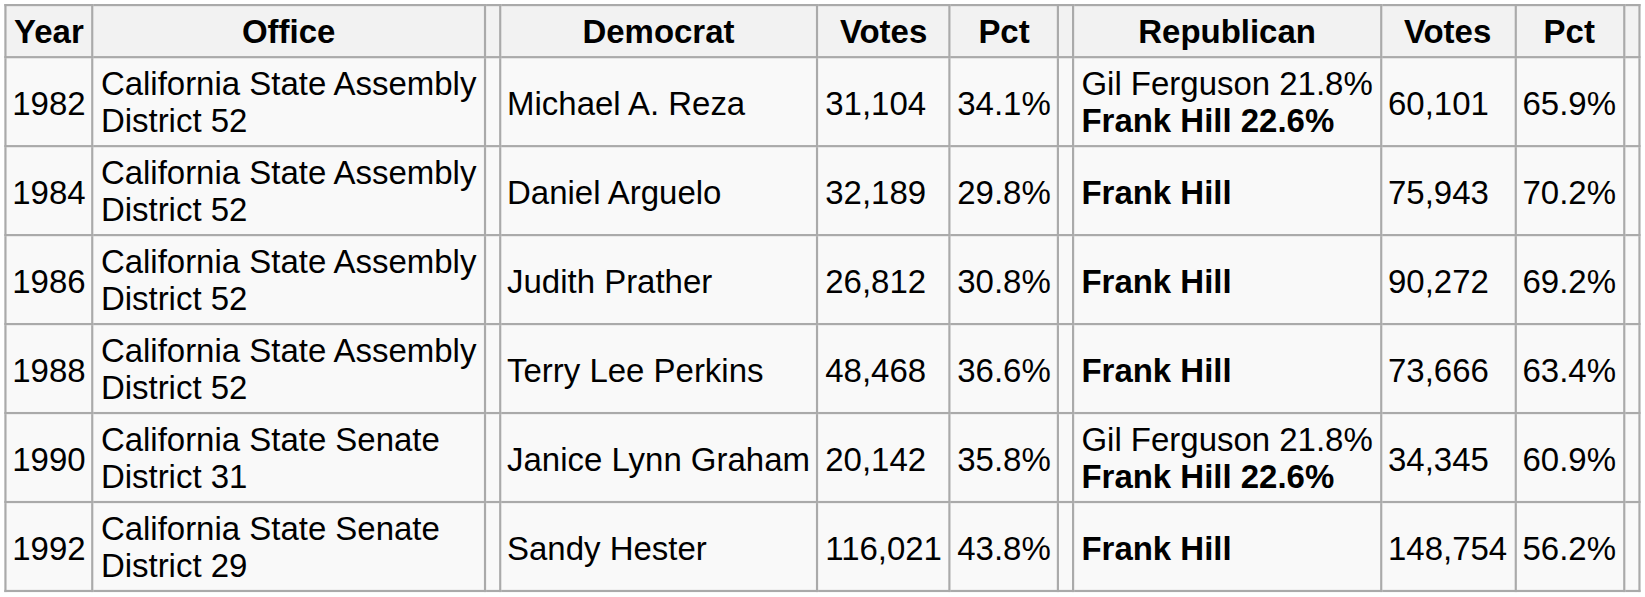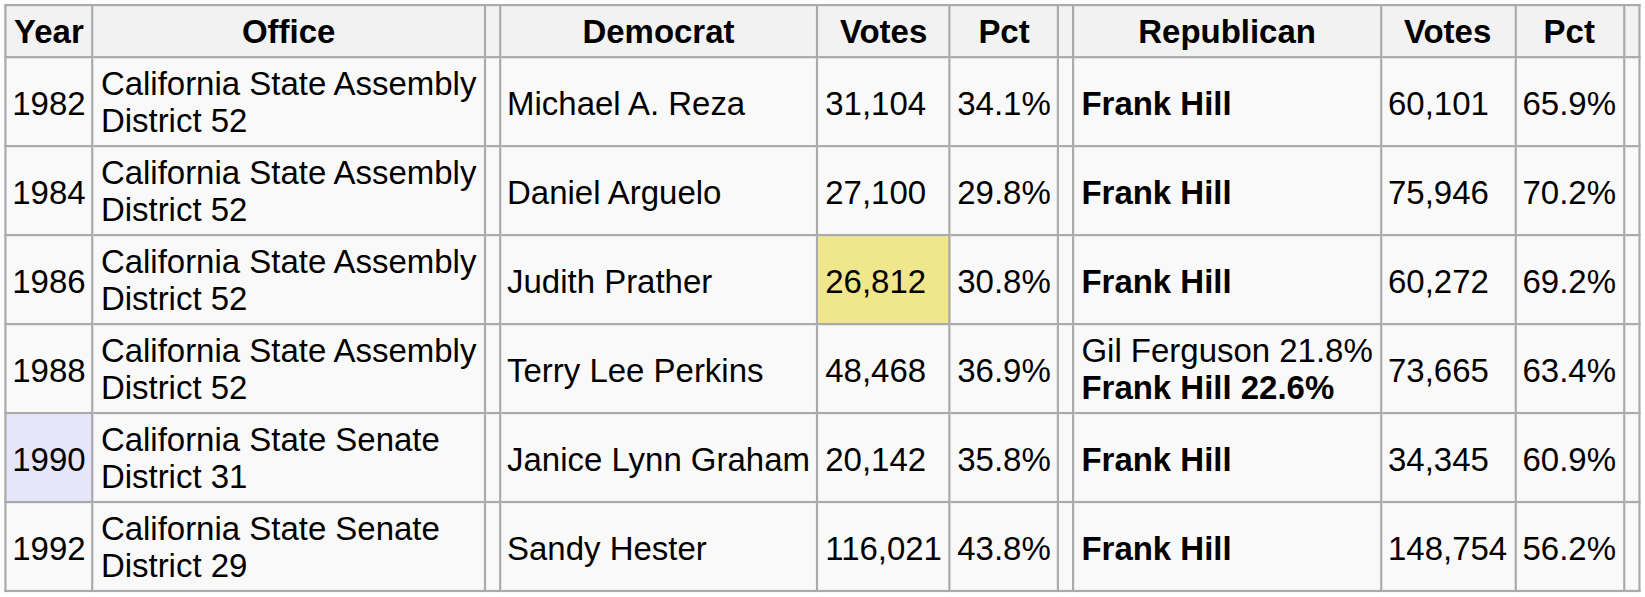 <table class="wikitable" style="margin:0.5em ; font-size:95%">
 <tr>
 <th>Year</th>
 <th>Office</th>
 <th></th>
 <th>Democrat</th>
 <th>Votes</th>
 <th>Pct</th>
 <th></th>
 <th>Republican</th>
 <th>Votes</th>
 <th>Pct</th>
 <th></th>
 </tr>
 <tr>
 <td>1982</td>
 <td>California State Assembly<br> District 52</td>
 <td></td>
 <td>Michael A. Reza</td>
 <td>31,104</td>
 <td>34.1%</td>
 <td></td>
-<td>Gil Ferguson 21.8% <br><strong>Frank Hill 22.6%</strong></td>
+<td><strong>Frank Hill</strong></td>
 <td>60,101</td>
 <td>65.9%</td>
 <td></td>
 </tr>
 <tr>
 <td>1984</td>
 <td>California State Assembly<br> District 52</td>
 <td></td>
 <td>Daniel Arguelo</td>
-<td>32,189</td>
+<td>27,100</td>
 <td>29.8%</td>
 <td></td>
 <td><strong>Frank Hill</strong></td>
-<td>75,943</td>
+<td>75,946</td>
 <td>70.2%</td>
 <td></td>
 </tr>
 <tr>
 <td>1986</td>
 <td>California State Assembly<br> District 52</td>
 <td></td>
 <td>Judith Prather</td>
-<td>26,812</td>
+<td style="background: khaki;">26,812</td>
 <td>30.8%</td>
 <td></td>
 <td><strong>Frank Hill</strong></td>
-<td>90,272</td>
+<td>60,272</td>
 <td>69.2%</td>
 <td></td>
 </tr>
 <tr>
 <td>1988</td>
 <td>California State Assembly<br> District 52</td>
 <td></td>
 <td>Terry Lee Perkins</td>
 <td>48,468</td>
-<td>36.6%</td>
+<td>36.9%</td>
 <td></td>
-<td><strong>Frank Hill</strong></td>
-<td>73,666</td>
+<td>Gil Ferguson 21.8% <br><strong>Frank Hill 22.6%</strong></td>
+<td>73,665</td>
 <td>63.4%</td>
 <td></td>
 </tr>
 <tr>
-<td>1990</td>
+<td style="background: lavender;">1990</td>
 <td>California State Senate<br> District 31</td>
 <td></td>
 <td>Janice Lynn Graham</td>
 <td>20,142</td>
 <td>35.8%</td>
 <td></td>
-<td>Gil Ferguson 21.8% <br><strong>Frank Hill 22.6%</strong></td>
+<td><strong>Frank Hill</strong></td>
 <td>34,345</td>
 <td>60.9%</td>
 <td></td>
 </tr>
 <tr>
 <td>1992</td>
 <td>California State Senate<br> District 29</td>
 <td></td>
 <td>Sandy Hester</td>
 <td>116,021</td>
 <td>43.8%</td>
 <td></td>
 <td><strong>Frank Hill</strong></td>
 <td>148,754</td>
 <td>56.2%</td>
 <td></td>
 </tr>
 </table>
